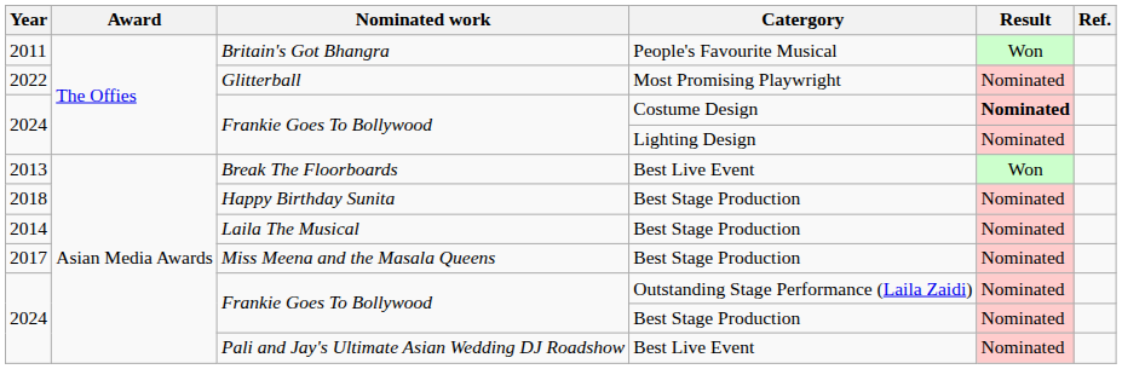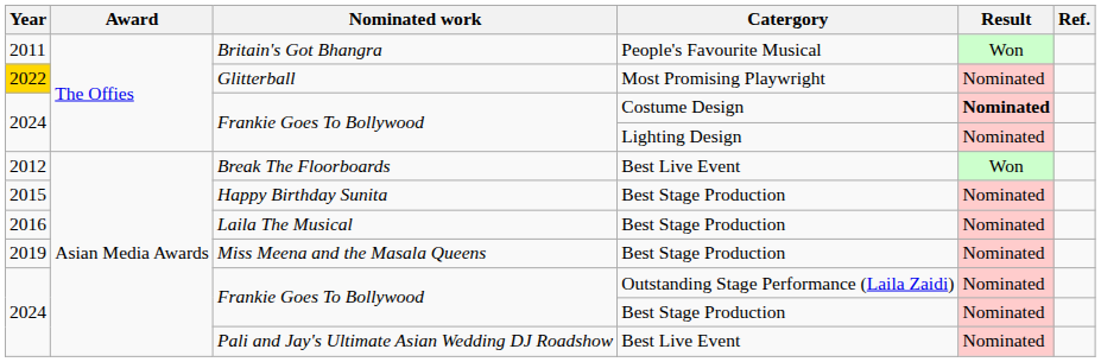 <table class="wikitable">
 <tr>
 <th>Year</th>
 <th>Award</th>
 <th>Nominated work</th>
 <th>Catergory</th>
 <th>Result</th>
 <th>Ref.</th>
 </tr>
 <tr>
 <td>2011</td>
 <td rowspan="4"><a href='#'>The Offies</a></td>
 <td><em>Britain's Got Bhangra</em></td>
 <td>People's Favourite Musical</td>
 <td style="background-color:#ccffcc; text-align:center;">Won</td>
 <td></td>
 </tr>
 <tr>
-<td>2022</td>
+<td style="background: gold;">2022</td>
 <td><em>Glitterball</em></td>
 <td>Most Promising Playwright</td>
 <td style="background-color:#ffcccc;">Nominated</td>
 <td></td>
 </tr>
 <tr>
 <td rowspan="2">2024</td>
 <td rowspan="2"><em>Frankie Goes To Bollywood</em></td>
 <td>Costume Design</td>
 <td style="background-color:#ffcccc;"><strong>Nominated</strong></td>
 <td></td>
 </tr>
 <tr>
 <td>Lighting Design</td>
 <td style="background-color:#ffcccc;">Nominated</td>
 <td></td>
 </tr>
 <tr>
-<td>2013</td>
+<td>2012</td>
 <td rowspan="7">Asian Media Awards</td>
 <td><em>Break The Floorboards</em></td>
 <td>Best Live Event</td>
 <td style="background-color:#ccffcc; text-align:center;">Won</td>
 <td></td>
 </tr>
 <tr>
-<td>2018</td>
+<td>2015</td>
 <td><em>Happy Birthday Sunita</em></td>
 <td>Best Stage Production</td>
 <td style="background-color:#ffcccc;">Nominated</td>
 <td></td>
 </tr>
 <tr>
-<td>2014</td>
+<td>2016</td>
 <td><em>Laila The Musical</em></td>
 <td>Best Stage Production</td>
 <td style="background-color:#ffcccc;">Nominated</td>
 <td></td>
 </tr>
 <tr>
-<td>2017</td>
+<td>2019</td>
 <td><em>Miss Meena and the Masala Queens</em></td>
 <td>Best Stage Production</td>
 <td style="background-color:#ffcccc;">Nominated</td>
 <td></td>
 </tr>
 <tr>
 <td rowspan="3">2024</td>
 <td rowspan="2"><em>Frankie Goes To Bollywood</em></td>
 <td>Outstanding Stage Performance (<a href='#'>Laila Zaidi</a>)</td>
 <td style="background-color:#ffcccc;">Nominated</td>
 <td></td>
 </tr>
 <tr>
 <td>Best Stage Production</td>
 <td style="background-color:#ffcccc;">Nominated</td>
 <td></td>
 </tr>
 <tr>
 <td><em>Pali and Jay's Ultimate Asian Wedding DJ Roadshow</em></td>
 <td>Best Live Event</td>
 <td style="background-color:#ffcccc;">Nominated</td>
 <td></td>
 </tr>
 </table>
